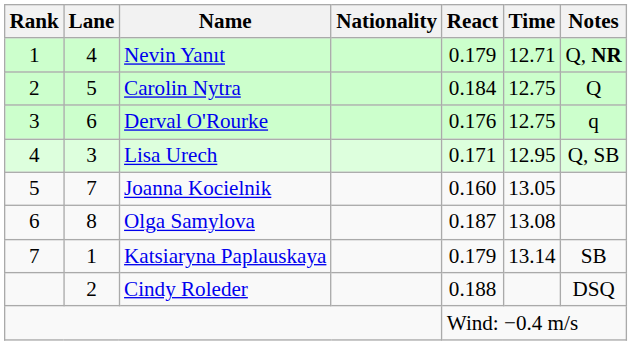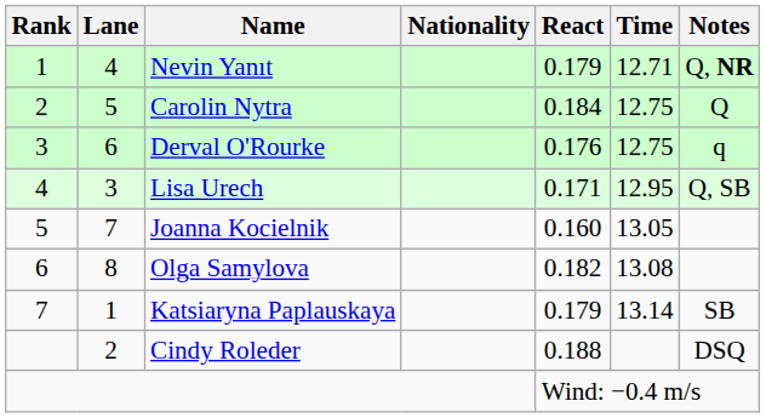 <table class="wikitable sortable" style="text-align:center">
 <tr>
 <th>Rank</th>
 <th>Lane</th>
 <th>Name</th>
 <th>Nationality</th>
 <th>React</th>
 <th>Time</th>
 <th>Notes</th>
 </tr>
 <tr bgcolor=ccffcc>
 <td>1</td>
 <td>4</td>
 <td align="left"><a href='#'>Nevin Yanıt</a></td>
 <td align=left></td>
 <td>0.179</td>
 <td>12.71</td>
 <td>Q, <strong>NR</strong></td>
 </tr>
 <tr bgcolor=ccffcc>
 <td>2</td>
 <td>5</td>
 <td align="left"><a href='#'>Carolin Nytra</a></td>
 <td align=left></td>
 <td>0.184</td>
 <td>12.75</td>
 <td>Q</td>
 </tr>
 <tr bgcolor=ccffcc>
 <td>3</td>
 <td>6</td>
 <td align="left"><a href='#'>Derval O'Rourke</a></td>
 <td align=left></td>
 <td>0.176</td>
 <td>12.75</td>
 <td>q</td>
 </tr>
 <tr bgcolor=ddffdd>
 <td>4</td>
 <td>3</td>
 <td align="left"><a href='#'>Lisa Urech</a></td>
 <td align=left></td>
 <td>0.171</td>
 <td>12.95</td>
 <td>Q, SB</td>
 </tr>
 <tr>
 <td>5</td>
 <td>7</td>
 <td align="left"><a href='#'>Joanna Kocielnik</a></td>
 <td align=left></td>
 <td>0.160</td>
 <td>13.05</td>
 <td></td>
 </tr>
 <tr>
 <td>6</td>
 <td>8</td>
 <td align="left"><a href='#'>Olga Samylova</a></td>
 <td align=left></td>
-<td>0.187</td>
+<td>0.182</td>
 <td>13.08</td>
 <td></td>
 </tr>
 <tr>
 <td>7</td>
 <td>1</td>
 <td align="left"><a href='#'>Katsiaryna Paplauskaya</a></td>
 <td align=left></td>
 <td>0.179</td>
 <td>13.14</td>
 <td>SB</td>
 </tr>
 <tr>
 <td></td>
 <td>2</td>
 <td align="left"><a href='#'>Cindy Roleder</a></td>
 <td align=left></td>
 <td>0.188</td>
 <td></td>
 <td>DSQ</td>
 </tr>
 <tr>
 <td colspan=4></td>
 <td colspan=4 align=left>Wind: −0.4 m/s</td>
 </tr>
 </table>
